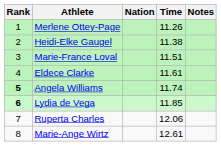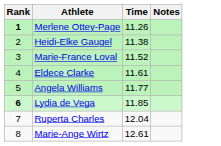 <table class="wikitable sortable" style="text-align:center">
 <tr>
 <th>Rank</th>
 <th>Athlete</th>
-<th>Nation</th>
 <th>Time</th>
 <th>Notes</th>
 </tr>
 <tr style="background:#bbf3bb;">
-<td>1</td>
+<td><strong>1</strong></td>
 <td align=left><a href='#'>Merlene Ottey-Page</a></td>
-<td align=left></td>
 <td>11.26</td>
 <td></td>
 </tr>
 <tr style="background:#bbf3bb;">
 <td>2</td>
 <td align=left><a href='#'>Heidi-Elke Gaugel</a></td>
-<td align=left></td>
 <td>11.38</td>
 <td></td>
 </tr>
 <tr style="background:#bbf3bb;">
 <td>3</td>
 <td align=left><a href='#'>Marie-France Loval</a></td>
-<td align=left></td>
-<td>11.51</td>
+<td>11.52</td>
 <td></td>
 </tr>
 <tr style="background:#bbf3bb;">
 <td>4</td>
 <td align=left><a href='#'>Eldece Clarke</a></td>
-<td align=left></td>
 <td>11.61</td>
 <td></td>
 </tr>
 <tr style="background:#bbf3bb;">
-<td><strong>5</strong></td>
+<td>5</td>
 <td align=left><a href='#'>Angela Williams</a></td>
-<td align=left></td>
-<td>11.74</td>
+<td>11.77</td>
 <td></td>
 </tr>
 <tr style="background:#ccf9cc;">
 <td><strong>6</strong></td>
 <td align=left><a href='#'>Lydia de Vega</a></td>
-<td align=left></td>
 <td>11.85</td>
 <td></td>
 </tr>
 <tr>
 <td>7</td>
 <td align=left><a href='#'>Ruperta Charles</a></td>
-<td align=left></td>
-<td>12.06</td>
+<td>12.04</td>
 <td></td>
 </tr>
 <tr>
 <td>8</td>
 <td align=left><a href='#'>Marie-Ange Wirtz</a></td>
-<td align=left></td>
 <td>12.61</td>
 <td></td>
 </tr>
 </table>
